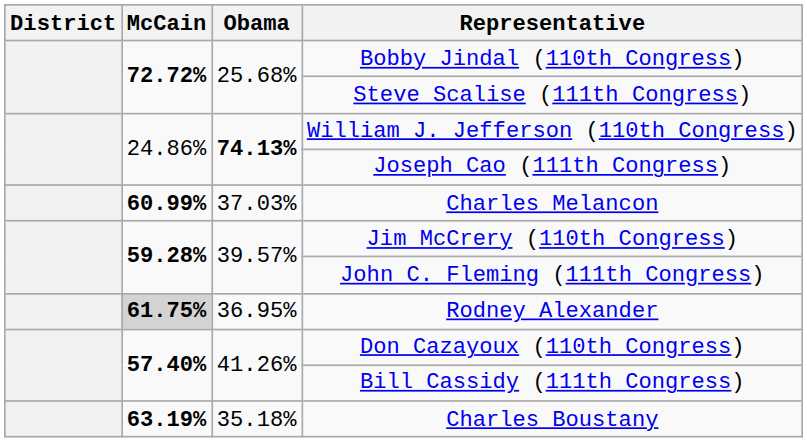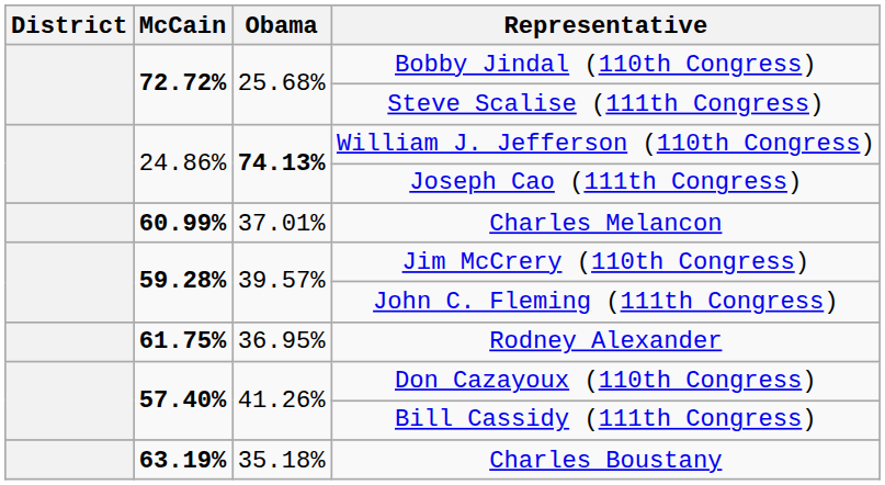 <table class=wikitable>
 <tr>
 <th>District</th>
 <th>McCain</th>
 <th>Obama</th>
 <th>Representative</th>
 </tr>
 <tr align=center>
 <th rowspan=2 ></th>
 <td rowspan=2><strong>72.72%</strong></td>
 <td rowspan=2>25.68%</td>
 <td><a href='#'>Bobby Jindal</a> (<a href='#'>110th Congress</a>)</td>
 </tr>
 <tr align=center>
 <td><a href='#'>Steve Scalise</a> (<a href='#'>111th Congress</a>)</td>
 </tr>
 <tr align=center>
 <th rowspan=2 ></th>
 <td rowspan=2>24.86%</td>
 <td rowspan=2><strong>74.13%</strong></td>
 <td><a href='#'>William J. Jefferson</a> (<a href='#'>110th Congress</a>)</td>
 </tr>
 <tr align=center>
 <td><a href='#'>Joseph Cao</a> (<a href='#'>111th Congress</a>)</td>
 </tr>
 <tr align=center>
 <th></th>
 <td><strong>60.99%</strong></td>
-<td>37.03%</td>
+<td>37.01%</td>
 <td><a href='#'>Charles Melancon</a></td>
 </tr>
 <tr align=center>
 <th rowspan=2 ></th>
 <td rowspan=2><strong>59.28%</strong></td>
 <td rowspan=2>39.57%</td>
 <td><a href='#'>Jim McCrery</a> (<a href='#'>110th Congress</a>)</td>
 </tr>
 <tr align=center>
 <td><a href='#'>John C. Fleming</a> (<a href='#'>111th Congress</a>)</td>
 </tr>
 <tr align=center>
 <th></th>
-<td style="background: lightgrey;"><strong>61.75%</strong></td>
+<td><strong>61.75%</strong></td>
 <td>36.95%</td>
 <td><a href='#'>Rodney Alexander</a></td>
 </tr>
 <tr align=center>
 <th rowspan=2 ></th>
 <td rowspan=2><strong>57.40%</strong></td>
 <td rowspan=2>41.26%</td>
 <td><a href='#'>Don Cazayoux</a> (<a href='#'>110th Congress</a>)</td>
 </tr>
 <tr align=center>
 <td><a href='#'>Bill Cassidy</a> (<a href='#'>111th Congress</a>)</td>
 </tr>
 <tr align=center>
 <th></th>
 <td><strong>63.19%</strong></td>
 <td>35.18%</td>
 <td><a href='#'>Charles Boustany</a></td>
 </tr>
 </table>
